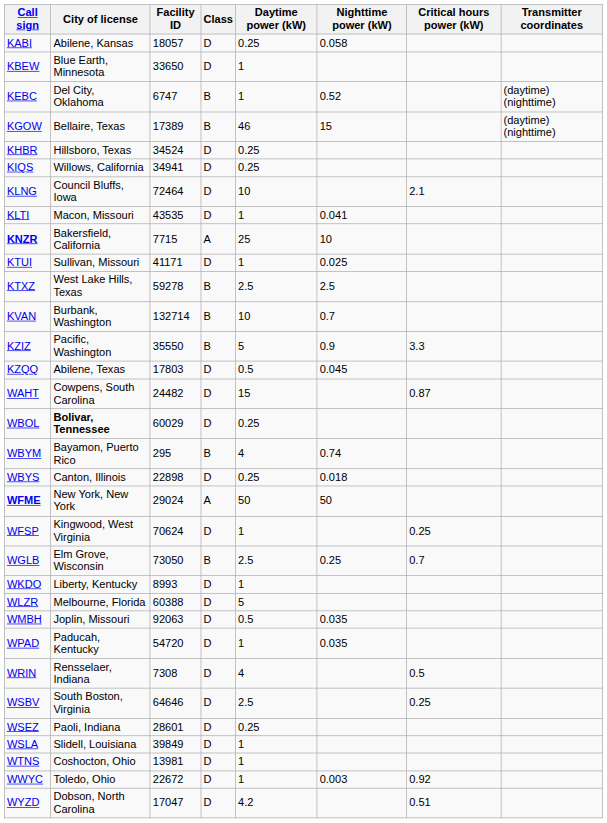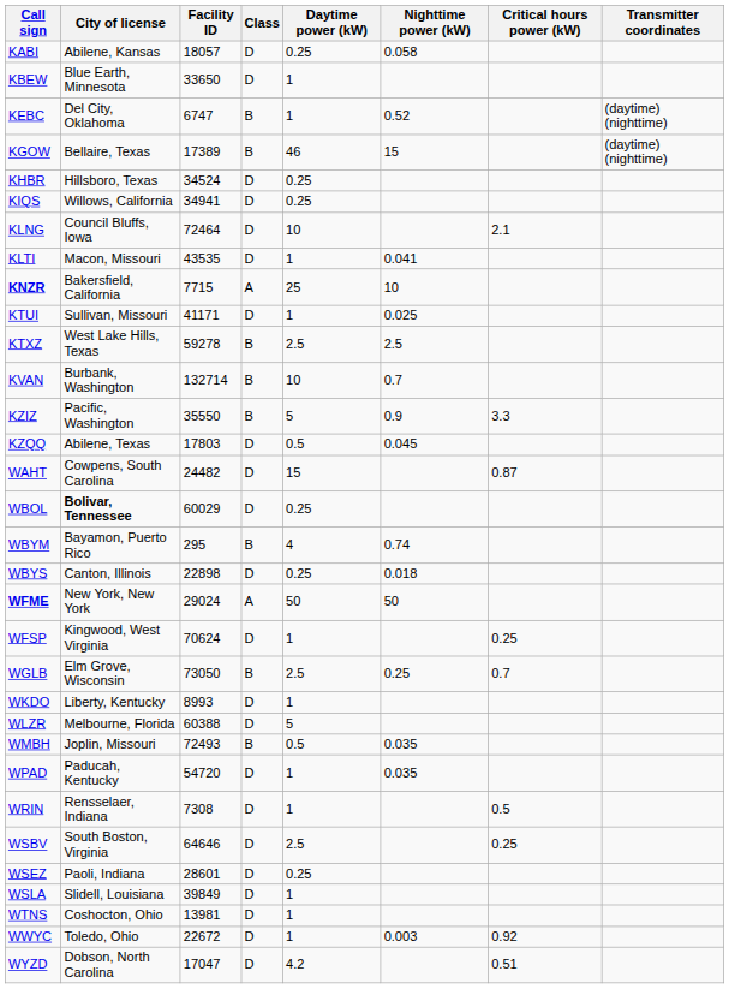 <table class="wikitable sortable">
 <tr>
 <th><a href='#'>Call sign</a></th>
 <th>City of license</th>
 <th>Facility ID</th>
 <th>Class</th>
 <th>Daytime power (kW)</th>
 <th>Nighttime power (kW)</th>
 <th>Critical hours power (kW)</th>
 <th>Transmitter coordinates</th>
 </tr>
 <tr>
 <td><a href='#'>KABI</a></td>
 <td>Abilene, Kansas</td>
 <td>18057</td>
 <td>D</td>
 <td>0.25</td>
 <td>0.058</td>
 <td></td>
 <td></td>
 </tr>
 <tr>
 <td><a href='#'>KBEW</a></td>
 <td>Blue Earth, Minnesota</td>
 <td>33650</td>
 <td>D</td>
 <td>1</td>
 <td></td>
 <td></td>
 <td></td>
 </tr>
 <tr>
 <td><a href='#'>KEBC</a></td>
 <td>Del City, Oklahoma</td>
 <td>6747</td>
 <td>B</td>
 <td>1</td>
 <td>0.52</td>
 <td></td>
 <td> (daytime)<br> (nighttime)</td>
 </tr>
 <tr>
 <td><a href='#'>KGOW</a></td>
 <td>Bellaire, Texas</td>
 <td>17389</td>
 <td>B</td>
 <td>46</td>
 <td>15</td>
 <td></td>
 <td> (daytime)<br> (nighttime)</td>
 </tr>
 <tr>
 <td><a href='#'>KHBR</a></td>
 <td>Hillsboro, Texas</td>
 <td>34524</td>
 <td>D</td>
 <td>0.25</td>
 <td></td>
 <td></td>
 <td></td>
 </tr>
 <tr>
 <td><a href='#'>KIQS</a></td>
 <td>Willows, California</td>
 <td>34941</td>
 <td>D</td>
 <td>0.25</td>
 <td></td>
 <td></td>
 <td></td>
 </tr>
 <tr>
 <td><a href='#'>KLNG</a></td>
 <td>Council Bluffs, Iowa</td>
 <td>72464</td>
 <td>D</td>
 <td>10</td>
 <td></td>
 <td>2.1</td>
 <td></td>
 </tr>
 <tr>
 <td><a href='#'>KLTI</a></td>
 <td>Macon, Missouri</td>
 <td>43535</td>
 <td>D</td>
 <td>1</td>
 <td>0.041</td>
 <td></td>
 <td></td>
 </tr>
 <tr>
 <td><strong><a href='#'>KNZR</a></strong></td>
 <td>Bakersfield, California</td>
 <td>7715</td>
 <td>A</td>
 <td>25</td>
 <td>10</td>
 <td></td>
 <td></td>
 </tr>
 <tr>
 <td><a href='#'>KTUI</a></td>
 <td>Sullivan, Missouri</td>
 <td>41171</td>
 <td>D</td>
 <td>1</td>
 <td>0.025</td>
 <td></td>
 <td></td>
 </tr>
 <tr>
 <td><a href='#'>KTXZ</a></td>
 <td>West Lake Hills, Texas</td>
 <td>59278</td>
 <td>B</td>
 <td>2.5</td>
 <td>2.5</td>
 <td></td>
 <td></td>
 </tr>
 <tr>
 <td><a href='#'>KVAN</a></td>
 <td>Burbank, Washington</td>
 <td>132714</td>
 <td>B</td>
 <td>10</td>
 <td>0.7</td>
 <td></td>
 <td></td>
 </tr>
 <tr>
 <td><a href='#'>KZIZ</a></td>
 <td>Pacific, Washington</td>
 <td>35550</td>
 <td>B</td>
 <td>5</td>
 <td>0.9</td>
 <td>3.3</td>
 <td></td>
 </tr>
 <tr>
 <td><a href='#'>KZQQ</a></td>
 <td>Abilene, Texas</td>
 <td>17803</td>
 <td>D</td>
 <td>0.5</td>
 <td>0.045</td>
 <td></td>
 <td></td>
 </tr>
 <tr>
 <td><a href='#'>WAHT</a></td>
 <td>Cowpens, South Carolina</td>
 <td>24482</td>
 <td>D</td>
 <td>15</td>
 <td></td>
 <td>0.87</td>
 <td></td>
 </tr>
 <tr>
 <td><a href='#'>WBOL</a></td>
 <td><strong>Bolivar, Tennessee</strong></td>
 <td>60029</td>
 <td>D</td>
 <td>0.25</td>
 <td></td>
 <td></td>
 <td></td>
 </tr>
 <tr>
 <td><a href='#'>WBYM</a></td>
 <td>Bayamon, Puerto Rico</td>
 <td>295</td>
 <td>B</td>
 <td>4</td>
 <td>0.74</td>
 <td></td>
 <td></td>
 </tr>
 <tr>
 <td><a href='#'>WBYS</a></td>
 <td>Canton, Illinois</td>
 <td>22898</td>
 <td>D</td>
 <td>0.25</td>
 <td>0.018</td>
 <td></td>
 <td></td>
 </tr>
 <tr>
 <td><strong><a href='#'>WFME</a></strong></td>
 <td>New York, New York</td>
 <td>29024</td>
 <td>A</td>
 <td>50</td>
 <td>50</td>
 <td></td>
 <td></td>
 </tr>
 <tr>
 <td><a href='#'>WFSP</a></td>
 <td>Kingwood, West Virginia</td>
 <td>70624</td>
 <td>D</td>
 <td>1</td>
 <td></td>
 <td>0.25</td>
 <td></td>
 </tr>
 <tr>
 <td><a href='#'>WGLB</a></td>
 <td>Elm Grove, Wisconsin</td>
 <td>73050</td>
 <td>B</td>
 <td>2.5</td>
 <td>0.25</td>
 <td>0.7</td>
 <td></td>
 </tr>
 <tr>
 <td><a href='#'>WKDO</a></td>
 <td>Liberty, Kentucky</td>
 <td>8993</td>
 <td>D</td>
 <td>1</td>
 <td></td>
 <td></td>
 <td></td>
 </tr>
 <tr>
 <td><a href='#'>WLZR</a></td>
 <td>Melbourne, Florida</td>
 <td>60388</td>
 <td>D</td>
 <td>5</td>
 <td></td>
 <td></td>
 <td></td>
 </tr>
 <tr>
 <td><a href='#'>WMBH</a></td>
 <td>Joplin, Missouri</td>
-<td>92063</td>
-<td>D</td>
+<td>72493</td>
+<td>B</td>
 <td>0.5</td>
 <td>0.035</td>
 <td></td>
 <td></td>
 </tr>
 <tr>
 <td><a href='#'>WPAD</a></td>
 <td>Paducah, Kentucky</td>
 <td>54720</td>
 <td>D</td>
 <td>1</td>
 <td>0.035</td>
 <td></td>
 <td></td>
 </tr>
 <tr>
 <td><a href='#'>WRIN</a></td>
 <td>Rensselaer, Indiana</td>
 <td>7308</td>
 <td>D</td>
-<td>4</td>
+<td>1</td>
 <td></td>
 <td>0.5</td>
 <td></td>
 </tr>
 <tr>
 <td><a href='#'>WSBV</a></td>
 <td>South Boston, Virginia</td>
 <td>64646</td>
 <td>D</td>
 <td>2.5</td>
 <td></td>
 <td>0.25</td>
 <td></td>
 </tr>
 <tr>
 <td><a href='#'>WSEZ</a></td>
 <td>Paoli, Indiana</td>
 <td>28601</td>
 <td>D</td>
 <td>0.25</td>
 <td></td>
 <td></td>
 <td></td>
 </tr>
 <tr>
 <td><a href='#'>WSLA</a></td>
 <td>Slidell, Louisiana</td>
 <td>39849</td>
 <td>D</td>
 <td>1</td>
 <td></td>
 <td></td>
 <td></td>
 </tr>
 <tr>
 <td><a href='#'>WTNS</a></td>
 <td>Coshocton, Ohio</td>
 <td>13981</td>
 <td>D</td>
 <td>1</td>
 <td></td>
 <td></td>
 <td></td>
 </tr>
 <tr>
 <td><a href='#'>WWYC</a></td>
 <td>Toledo, Ohio</td>
 <td>22672</td>
 <td>D</td>
 <td>1</td>
 <td>0.003</td>
 <td>0.92</td>
 <td></td>
 </tr>
 <tr>
 <td><a href='#'>WYZD</a></td>
 <td>Dobson, North Carolina</td>
 <td>17047</td>
 <td>D</td>
 <td>4.2</td>
 <td></td>
 <td>0.51</td>
 <td></td>
 </tr>
 </table>
